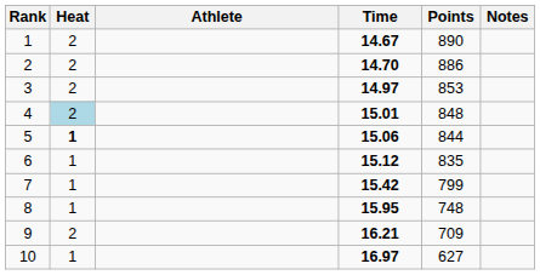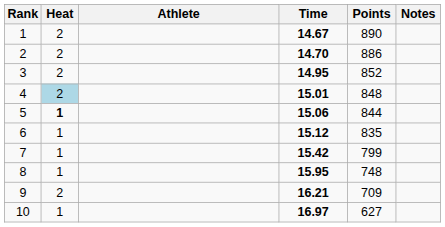 <table class="wikitable" style="text-align:center">
 <tr>
 <th width=40>Rank</th>
 <th width=40>Heat</th>
 <th width=250>Athlete</th>
 <th width=80>Time</th>
 <th width=55>Points</th>
 <th width=50>Notes</th>
 </tr>
 <tr>
 <td>1</td>
 <td>2</td>
 <td align=left></td>
 <td><strong>14.67</strong></td>
 <td>890</td>
 <td></td>
 </tr>
 <tr>
 <td>2</td>
 <td>2</td>
 <td align=left></td>
 <td><strong>14.70</strong></td>
 <td>886</td>
 <td></td>
 </tr>
 <tr>
 <td>3</td>
 <td>2</td>
 <td align=left></td>
-<td><strong>14.97</strong></td>
-<td>853</td>
+<td><strong>14.95</strong></td>
+<td>852</td>
 <td></td>
 </tr>
 <tr>
 <td>4</td>
 <td style="background: lightblue;">2</td>
 <td align=left></td>
 <td><strong>15.01</strong></td>
 <td>848</td>
 <td></td>
 </tr>
 <tr>
 <td>5</td>
 <td><strong>1</strong></td>
 <td align=left></td>
 <td><strong>15.06</strong></td>
 <td>844</td>
 <td></td>
 </tr>
 <tr>
 <td>6</td>
 <td>1</td>
 <td align=left></td>
 <td><strong>15.12</strong></td>
 <td>835</td>
 <td></td>
 </tr>
 <tr>
 <td>7</td>
 <td>1</td>
 <td align=left></td>
 <td><strong>15.42</strong></td>
 <td>799</td>
 <td></td>
 </tr>
 <tr>
 <td>8</td>
 <td>1</td>
 <td align=left></td>
 <td><strong>15.95</strong></td>
 <td>748</td>
 <td></td>
 </tr>
 <tr>
 <td>9</td>
 <td>2</td>
 <td align=left></td>
 <td><strong>16.21</strong></td>
 <td>709</td>
 <td></td>
 </tr>
 <tr>
 <td>10</td>
 <td>1</td>
 <td align=left></td>
 <td><strong>16.97</strong></td>
 <td>627</td>
 <td></td>
 </tr>
 </table>
